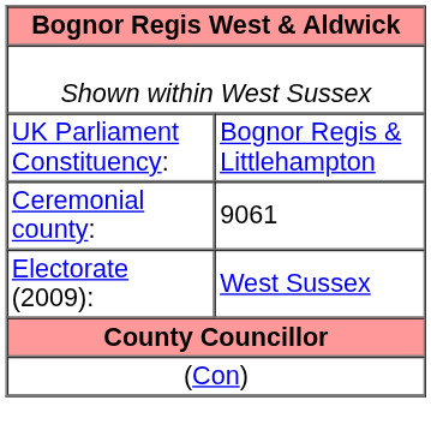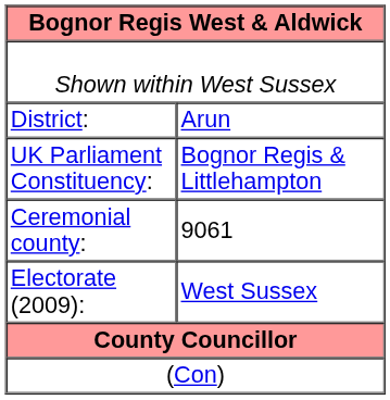 <table class="vcard" border=1 cellpadding=2 cellspacing=0 align=right width=260 style=margin-left:0.5em;>
 <tr>
 <th class="fn org" colspan=2 align=center bgcolor="#ff9999"><strong>Bognor Regis West & Aldwick</strong></th>
 </tr>
 <tr>
 <td colspan=2 align=center><br><em>Shown within West Sussex</em></td>
+</tr>
+<tr class="note">
+<td width="45%"><a href='#'>District</a>:</td>
+<td><a href='#'>Arun</a></td>
 </tr>
 <tr class="note">
 <td><a href='#'>UK Parliament Constituency</a>:</td>
 <td><a href='#'>Bognor Regis & Littlehampton</a></td>
 </tr>
 <tr class="note">
 <td><a href='#'>Ceremonial county</a>:</td>
 <td>9061</td>
 </tr>
 <tr class="note">
 <td><a href='#'>Electorate</a> (2009):</td>
 <td><a href='#'>West Sussex</a></td>
 </tr>
 <tr>
 <th colspan=2 align=center bgcolor="#ff9999">County Councillor</th>
 </tr>
 <tr>
 <td colspan=2 align=center> (<a href='#'>Con</a>)</td>
 </tr>
 </table>
